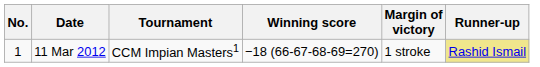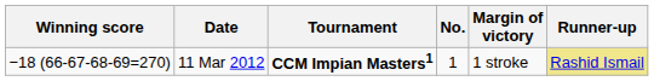 <table class="wikitable" style="font-size:95%;">
 <tr>
-<th>No.</th>
+<th>Winning score</th>
 <th>Date</th>
 <th>Tournament</th>
-<th>Winning score</th>
+<th>No.</th>
 <th>Margin of<br>victory</th>
 <th>Runner-up</th>
 </tr>
 <tr>
+<td>−18 (66-67-68-69=270)</td>
+<td align=right>11 Mar <a href='#'>2012</a></td>
+<td><strong>CCM Impian Masters<sup>1</sup></strong></td>
 <td align=center>1</td>
-<td align=right>11 Mar <a href='#'>2012</a></td>
-<td>CCM Impian Masters<sup>1</sup></td>
-<td>−18 (66-67-68-69=270)</td>
 <td>1 stroke</td>
 <td style="background: khaki;"> <a href='#'>Rashid Ismail</a></td>
 </tr>
 </table>
